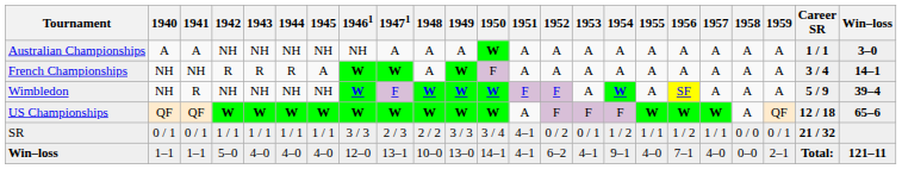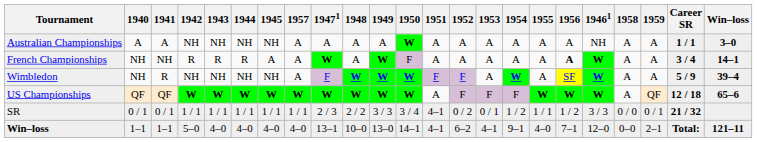 <table class="nowrap wikitable" style=text-align:left;font-size:94%>
 <tr bgcolor="#efefef">
 <th>Tournament</th>
 <th>1940</th>
 <th>1941</th>
 <th>1942</th>
 <th>1943</th>
 <th>1944</th>
 <th>1945</th>
-<th>1946<sup>1</sup></th>
+<th>1957</th>
 <th>1947<sup>1</sup></th>
 <th>1948</th>
 <th>1949</th>
 <th>1950</th>
 <th>1951</th>
 <th>1952</th>
 <th>1953</th>
 <th>1954</th>
 <th>1955</th>
 <th>1956</th>
-<th>1957</th>
+<th>1946<sup>1</sup></th>
 <th>1958</th>
 <th>1959</th>
 <th>Career<br>SR</th>
 <th>Win–loss</th>
 </tr>
 <tr>
 <td style="background:#EFEFEF;"><a href='#'>Australian Championships</a></td>
 <td align="center">A</td>
 <td align="center">A</td>
 <td align="center">NH</td>
 <td align="center">NH</td>
 <td align="center">NH</td>
 <td align="center">NH</td>
-<td align="center">NH</td>
+<td align="center">A</td>
 <td align="center">A</td>
 <td align="center">A</td>
 <td align="center">A</td>
 <td align="center" style="background:#00ff00;"><strong>W</strong></td>
 <td align="center">A</td>
 <td align="center">A</td>
 <td align="center">A</td>
 <td align="center">A</td>
 <td align="center">A</td>
 <td align="center">A</td>
-<td align="center">A</td>
+<td align="center">NH</td>
 <td align="center">A</td>
 <td align="center">A</td>
 <td align="center" style="background:#EFEFEF;"><strong>1 / 1</strong></td>
 <td align="center" style="background:#EFEFEF;"><strong>3–0</strong></td>
 </tr>
 <tr>
 <td style="background:#EFEFEF;"><a href='#'>French Championships</a></td>
 <td align="center">NH</td>
 <td align="center">NH</td>
 <td align="center">R</td>
 <td align="center">R</td>
 <td align="center">R</td>
 <td align="center">A</td>
-<td align="center" style="background:#00ff00;"><strong>W</strong></td>
+<td align="center">A</td>
 <td align="center" style="background:#00ff00;"><strong>W</strong></td>
 <td align="center">A</td>
 <td align="center" style="background:#00ff00;"><strong>W</strong></td>
 <td align="center" style="background:#D8BFD8;">F</td>
 <td align="center">A</td>
 <td align="center">A</td>
 <td align="center">A</td>
 <td align="center">A</td>
 <td align="center">A</td>
-<td align="center">A</td>
-<td align="center">A</td>
+<td align="center"><strong>A</strong></td>
+<td align="center" style="background:#00ff00;"><strong>W</strong></td>
 <td align="center">A</td>
 <td align="center">A</td>
 <td align="center" style="background:#EFEFEF;"><strong>3 / 4</strong></td>
 <td align="center" style="background:#EFEFEF;"><strong>14–1</strong></td>
 </tr>
 <tr>
 <td style="background:#EFEFEF;"><a href='#'>Wimbledon</a></td>
 <td align="center">NH</td>
 <td align="center">R</td>
 <td align="center">NH</td>
 <td align="center">NH</td>
 <td align="center">NH</td>
 <td align="center">NH</td>
-<td align="center" style="background:#00ff00;"><strong><a href='#'>W</a></strong></td>
+<td align="center">A</td>
 <td align="center" style="background:#D8BFD8;"><a href='#'>F</a></td>
 <td align="center" style="background:#00ff00;"><strong><a href='#'>W</a></strong></td>
 <td align="center" style="background:#00ff00;"><strong><a href='#'>W</a></strong></td>
 <td align="center" style="background:#00ff00;"><strong><a href='#'>W</a></strong></td>
 <td align="center" style="background:#D8BFD8;"><a href='#'>F</a></td>
 <td align="center" style="background:#D8BFD8;"><a href='#'>F</a></td>
 <td align="center">A</td>
 <td align="center" style="background:#00ff00;"><strong><a href='#'>W</a></strong></td>
 <td align="center">A</td>
 <td align="center" style="background:yellow;"><a href='#'>SF</a></td>
-<td align="center">A</td>
+<td align="center" style="background:#00ff00;"><strong><a href='#'>W</a></strong></td>
 <td align="center">A</td>
 <td align="center">A</td>
 <td align="center" style="background:#EFEFEF;"><strong>5 / 9</strong></td>
 <td align="center" style="background:#EFEFEF;"><strong>39–4</strong></td>
 </tr>
 <tr>
 <td style="background:#EFEFEF;"><a href='#'>US Championships</a></td>
 <td align="center" style="background:#ffebcd;">QF</td>
 <td align="center" style="background:#ffebcd;">QF</td>
 <td align="center" style="background:#00ff00;"><strong>W</strong></td>
 <td align="center" style="background:#00ff00;"><strong>W</strong></td>
 <td align="center" style="background:#00ff00;"><strong>W</strong></td>
 <td align="center" style="background:#00ff00;"><strong>W</strong></td>
 <td align="center" style="background:#00ff00;"><strong>W</strong></td>
 <td align="center" style="background:#00ff00;"><strong>W</strong></td>
 <td align="center" style="background:#00ff00;"><strong>W</strong></td>
 <td align="center" style="background:#00ff00;"><strong>W</strong></td>
 <td align="center" style="background:#00ff00;"><strong>W</strong></td>
 <td align="center">A</td>
 <td align="center" style="background:#D8BFD8;">F</td>
 <td align="center" style="background:#D8BFD8;">F</td>
 <td align="center" style="background:#D8BFD8;">F</td>
 <td align="center" style="background:#00ff00;"><strong>W</strong></td>
 <td align="center" style="background:#00ff00;"><strong>W</strong></td>
 <td align="center" style="background:#00ff00;"><strong>W</strong></td>
 <td align="center">A</td>
 <td align="center" style="background:#ffebcd;">QF</td>
 <td align="center" style="background:#EFEFEF;"><strong>12 / 18</strong></td>
 <td align="center" style="background:#EFEFEF;"><strong>65–6</strong></td>
 </tr>
 <tr>
 <td style="background:#EFEFEF;">SR</td>
 <td align="center" style="background:#EFEFEF;">0 / 1</td>
 <td align="center" style="background:#EFEFEF;">0 / 1</td>
 <td align="center" style="background:#EFEFEF;">1 / 1</td>
 <td align="center" style="background:#EFEFEF;">1 / 1</td>
 <td align="center" style="background:#EFEFEF;">1 / 1</td>
 <td align="center" style="background:#EFEFEF;">1 / 1</td>
-<td align="center" style="background:#EFEFEF;">3 / 3</td>
+<td align="center" style="background:#EFEFEF;">1 / 1</td>
 <td align="center" style="background:#EFEFEF;">2 / 3</td>
 <td align="center" style="background:#EFEFEF;">2 / 2</td>
 <td align="center" style="background:#EFEFEF;">3 / 3</td>
 <td align="center" style="background:#EFEFEF;">3 / 4</td>
 <td align="center" style="background:#EFEFEF;">4–1</td>
 <td align="center" style="background:#EFEFEF;">0 / 2</td>
 <td align="center" style="background:#EFEFEF;">0 / 1</td>
 <td align="center" style="background:#EFEFEF;">1 / 2</td>
 <td align="center" style="background:#EFEFEF;">1 / 1</td>
 <td align="center" style="background:#EFEFEF;">1 / 2</td>
-<td align="center" style="background:#EFEFEF;">1 / 1</td>
+<td align="center" style="background:#EFEFEF;">3 / 3</td>
 <td align="center" style="background:#EFEFEF;">0 / 0</td>
 <td align="center" style="background:#EFEFEF;">0 / 1</td>
 <td align="center" style="background:#EFEFEF;"><strong>21 / 32</strong></td>
 <td align="center" style="background:#EFEFEF;"></td>
 </tr>
 <tr>
 <td style="background:#EFEFEF;"><strong>Win–loss</strong></td>
 <td align="center" style="background:#EFEFEF;">1–1</td>
 <td align="center" style="background:#EFEFEF;">1–1</td>
 <td align="center" style="background:#EFEFEF;">5–0</td>
 <td align="center" style="background:#EFEFEF;">4–0</td>
 <td align="center" style="background:#EFEFEF;">4–0</td>
 <td align="center" style="background:#EFEFEF;">4–0</td>
-<td align="center" style="background:#EFEFEF;">12–0</td>
+<td align="center" style="background:#EFEFEF;">4–0</td>
 <td align="center" style="background:#EFEFEF;">13–1</td>
 <td align="center" style="background:#EFEFEF;">10–0</td>
 <td align="center" style="background:#EFEFEF;">13–0</td>
 <td align="center" style="background:#EFEFEF;">14–1</td>
 <td align="center" style="background:#EFEFEF;">4–1</td>
 <td align="center" style="background:#EFEFEF;">6–2</td>
 <td align="center" style="background:#EFEFEF;">4–1</td>
 <td align="center" style="background:#EFEFEF;">9–1</td>
 <td align="center" style="background:#EFEFEF;">4–0</td>
 <td align="center" style="background:#EFEFEF;">7–1</td>
-<td align="center" style="background:#EFEFEF;">4–0</td>
+<td align="center" style="background:#EFEFEF;">12–0</td>
 <td align="center" style="background:#EFEFEF;">0–0</td>
 <td align="center" style="background:#EFEFEF;">2–1</td>
 <td align="center" style="background:#EFEFEF;"><strong>Total:</strong></td>
 <td align="center" style="background:#EFEFEF;"><strong>121–11</strong></td>
 </tr>
 </table>
